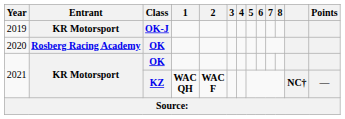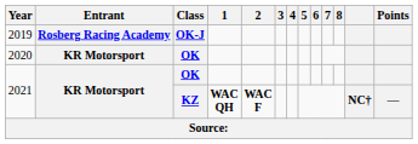 <table class="wikitable" style="text-align:center; font-size:85%">
 <tr>
 <th>Year</th>
 <th>Entrant</th>
 <th>Class</th>
 <th>1</th>
 <th>2</th>
 <th>3</th>
 <th>4</th>
 <th>5</th>
 <th>6</th>
 <th>7</th>
 <th>8</th>
 <th></th>
 <th>Points</th>
 </tr>
 <tr>
 <td>2019</td>
-<th nowrap>KR Motorsport</th>
+<th nowrap><a href='#'>Rosberg Racing Academy</a></th>
 <th><a href='#'>OK-J</a></th>
 <td></td>
 <td></td>
 <td></td>
 <td></td>
 <td></td>
 <td></td>
 <td></td>
 <td></td>
 <th></th>
 <th></th>
 </tr>
 <tr>
 <td>2020</td>
-<th nowrap><a href='#'>Rosberg Racing Academy</a></th>
+<th nowrap>KR Motorsport</th>
 <th><a href='#'>OK</a></th>
 <td></td>
 <td></td>
 <td></td>
 <td></td>
 <td></td>
 <td></td>
 <td colspan="2"></td>
 <th></th>
 <th></th>
 </tr>
 <tr>
 <td rowspan="2">2021</td>
 <th rowspan="2" nowrap>KR Motorsport</th>
 <th><a href='#'>OK</a></th>
 <td></td>
 <td></td>
 <td></td>
 <td></td>
 <td></td>
 <td></td>
 <td></td>
 <td></td>
 <th></th>
 <th></th>
 </tr>
 <tr>
 <th><a href='#'>KZ</a></th>
 <td><strong>WAC<br>QH</strong></td>
 <td><strong>WAC<br>F</strong></td>
 <td></td>
 <td></td>
 <td colspan="4"></td>
 <th>NC†</th>
 <th>—</th>
 </tr>
 <tr>
 <th colspan="100">Source:</th>
 </tr>
 </table>
